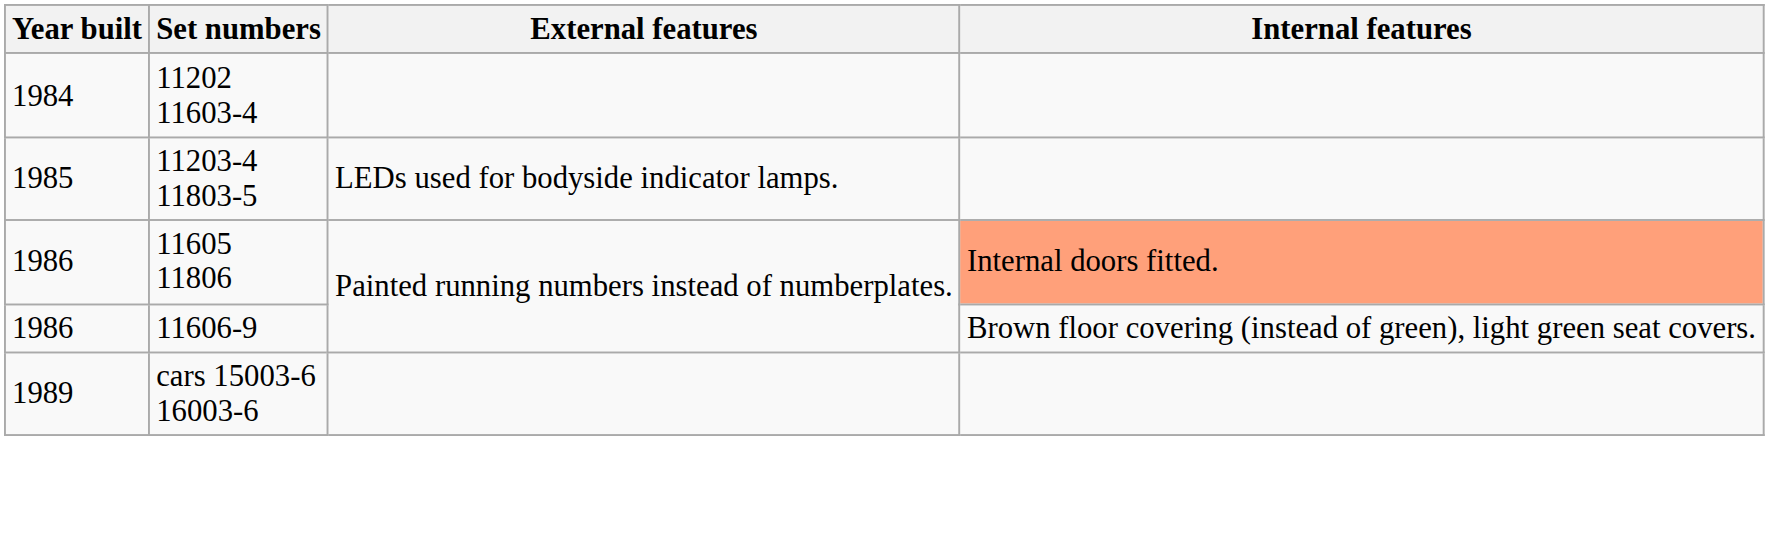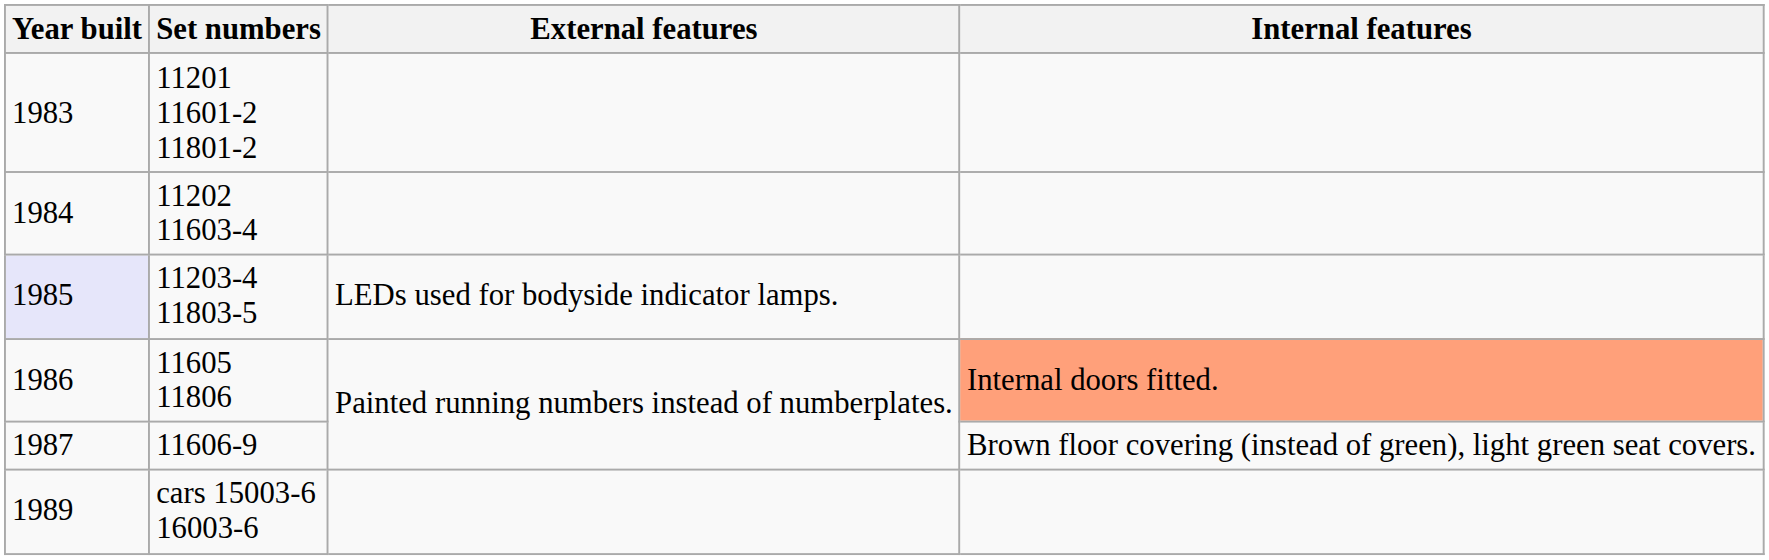 <table class="wikitable">
 <tr>
 <th>Year built</th>
 <th>Set numbers</th>
 <th>External features</th>
 <th>Internal features</th>
 </tr>
 <tr>
+<td>1983</td>
+<td>11201<br>11601-2<br>11801-2</td>
+<td> </td>
+<td> </td>
+</tr>
+<tr>
 <td>1984</td>
 <td>11202<br>11603-4</td>
 <td> </td>
 <td> </td>
 </tr>
 <tr>
-<td>1985</td>
+<td style="background: lavender;">1985</td>
 <td>11203-4<br>11803-5</td>
 <td>LEDs used for bodyside indicator lamps.</td>
 <td> </td>
 </tr>
 <tr>
 <td>1986</td>
 <td>11605<br>11806</td>
 <td rowspan="2">Painted running numbers instead of numberplates.</td>
 <td style="background: lightsalmon;">Internal doors fitted.</td>
 </tr>
 <tr>
-<td>1986</td>
+<td>1987</td>
 <td>11606-9</td>
 <td>Brown floor covering (instead of green), light green seat covers.</td>
 </tr>
 <tr>
 <td>1989</td>
 <td>cars 15003-6<br>16003-6</td>
 <td> </td>
 <td> </td>
 </tr>
 </table>
